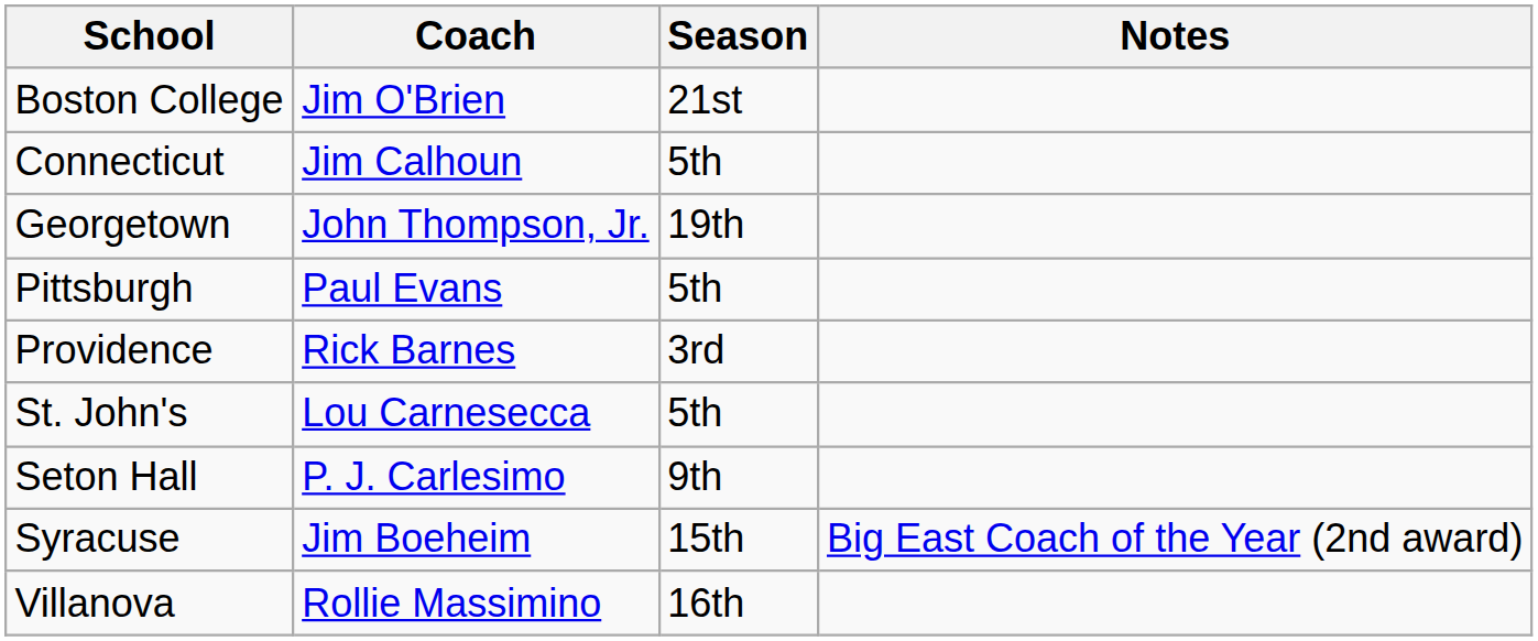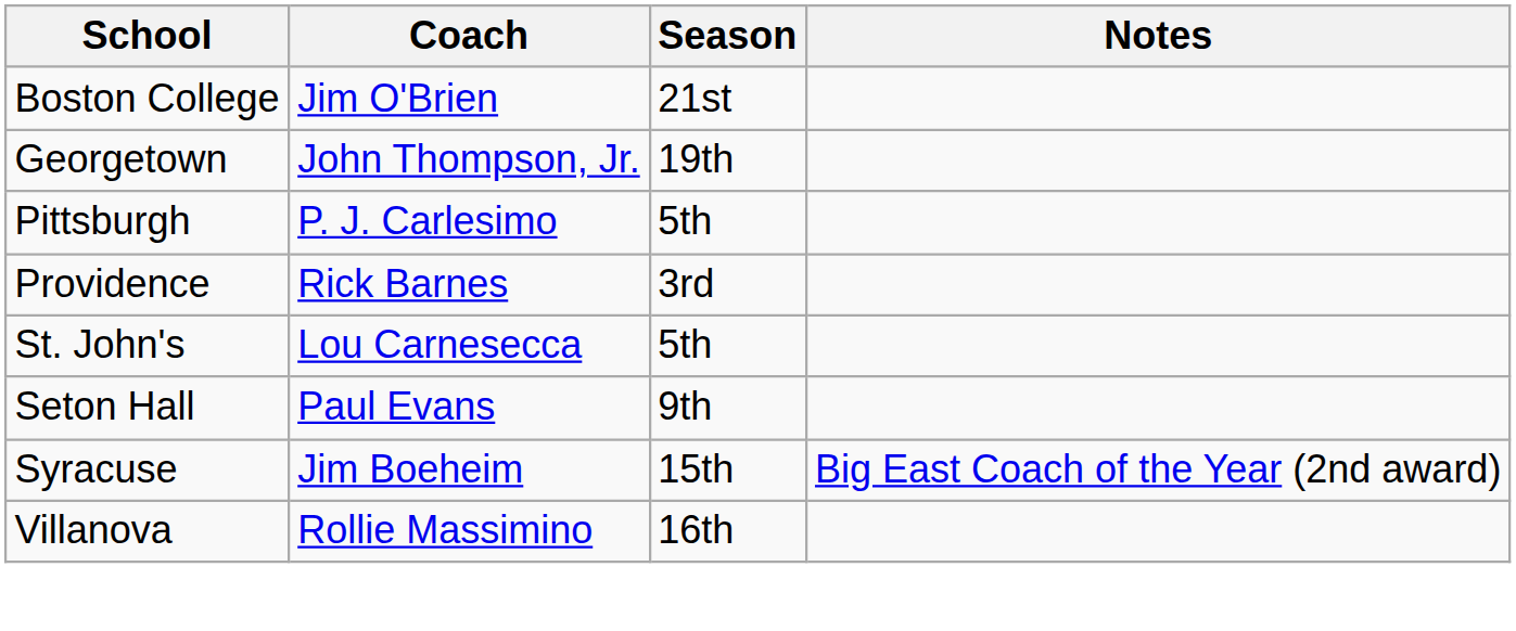 <table class="wikitable">
 <tr>
 <th>School</th>
 <th>Coach</th>
 <th>Season</th>
 <th>Notes</th>
 </tr>
 <tr>
 <td>Boston College</td>
 <td><a href='#'>Jim O'Brien</a></td>
 <td>21st</td>
 <td></td>
 </tr>
 <tr>
-<td>Connecticut</td>
-<td><a href='#'>Jim Calhoun</a></td>
-<td>5th</td>
-<td></td>
-</tr>
-<tr>
 <td>Georgetown</td>
 <td><a href='#'>John Thompson, Jr.</a></td>
 <td>19th</td>
 <td></td>
 </tr>
 <tr>
 <td>Pittsburgh</td>
-<td><a href='#'>Paul Evans</a></td>
+<td><a href='#'>P. J. Carlesimo</a></td>
 <td>5th</td>
 <td></td>
 </tr>
 <tr>
 <td>Providence</td>
 <td><a href='#'>Rick Barnes</a></td>
 <td>3rd</td>
 <td></td>
 </tr>
 <tr>
 <td>St. John's</td>
 <td><a href='#'>Lou Carnesecca</a></td>
 <td>5th</td>
 <td></td>
 </tr>
 <tr>
 <td>Seton Hall</td>
-<td><a href='#'>P. J. Carlesimo</a></td>
+<td><a href='#'>Paul Evans</a></td>
 <td>9th</td>
 <td></td>
 </tr>
 <tr>
 <td>Syracuse</td>
 <td><a href='#'>Jim Boeheim</a></td>
 <td>15th</td>
 <td><a href='#'>Big East Coach of the Year</a> (2nd award)</td>
 </tr>
 <tr>
 <td>Villanova</td>
 <td><a href='#'>Rollie Massimino</a></td>
 <td>16th</td>
 <td></td>
 </tr>
 </table>
